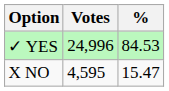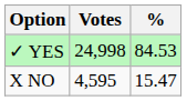 <table class="wikitable">
 <tr>
 <th>Option</th>
 <th>Votes</th>
 <th>%</th>
 </tr>
 <tr>
 <td style=background:#bbf8be>✓ YES</td>
-<td style=background:#bbf8be>24,996</td>
+<td style=background:#bbf8be>24,998</td>
 <td style=background:#bbf8be>84.53</td>
 </tr>
 <tr>
 <td>X NO</td>
 <td>4,595</td>
 <td>15.47</td>
 </tr>
 </table>
